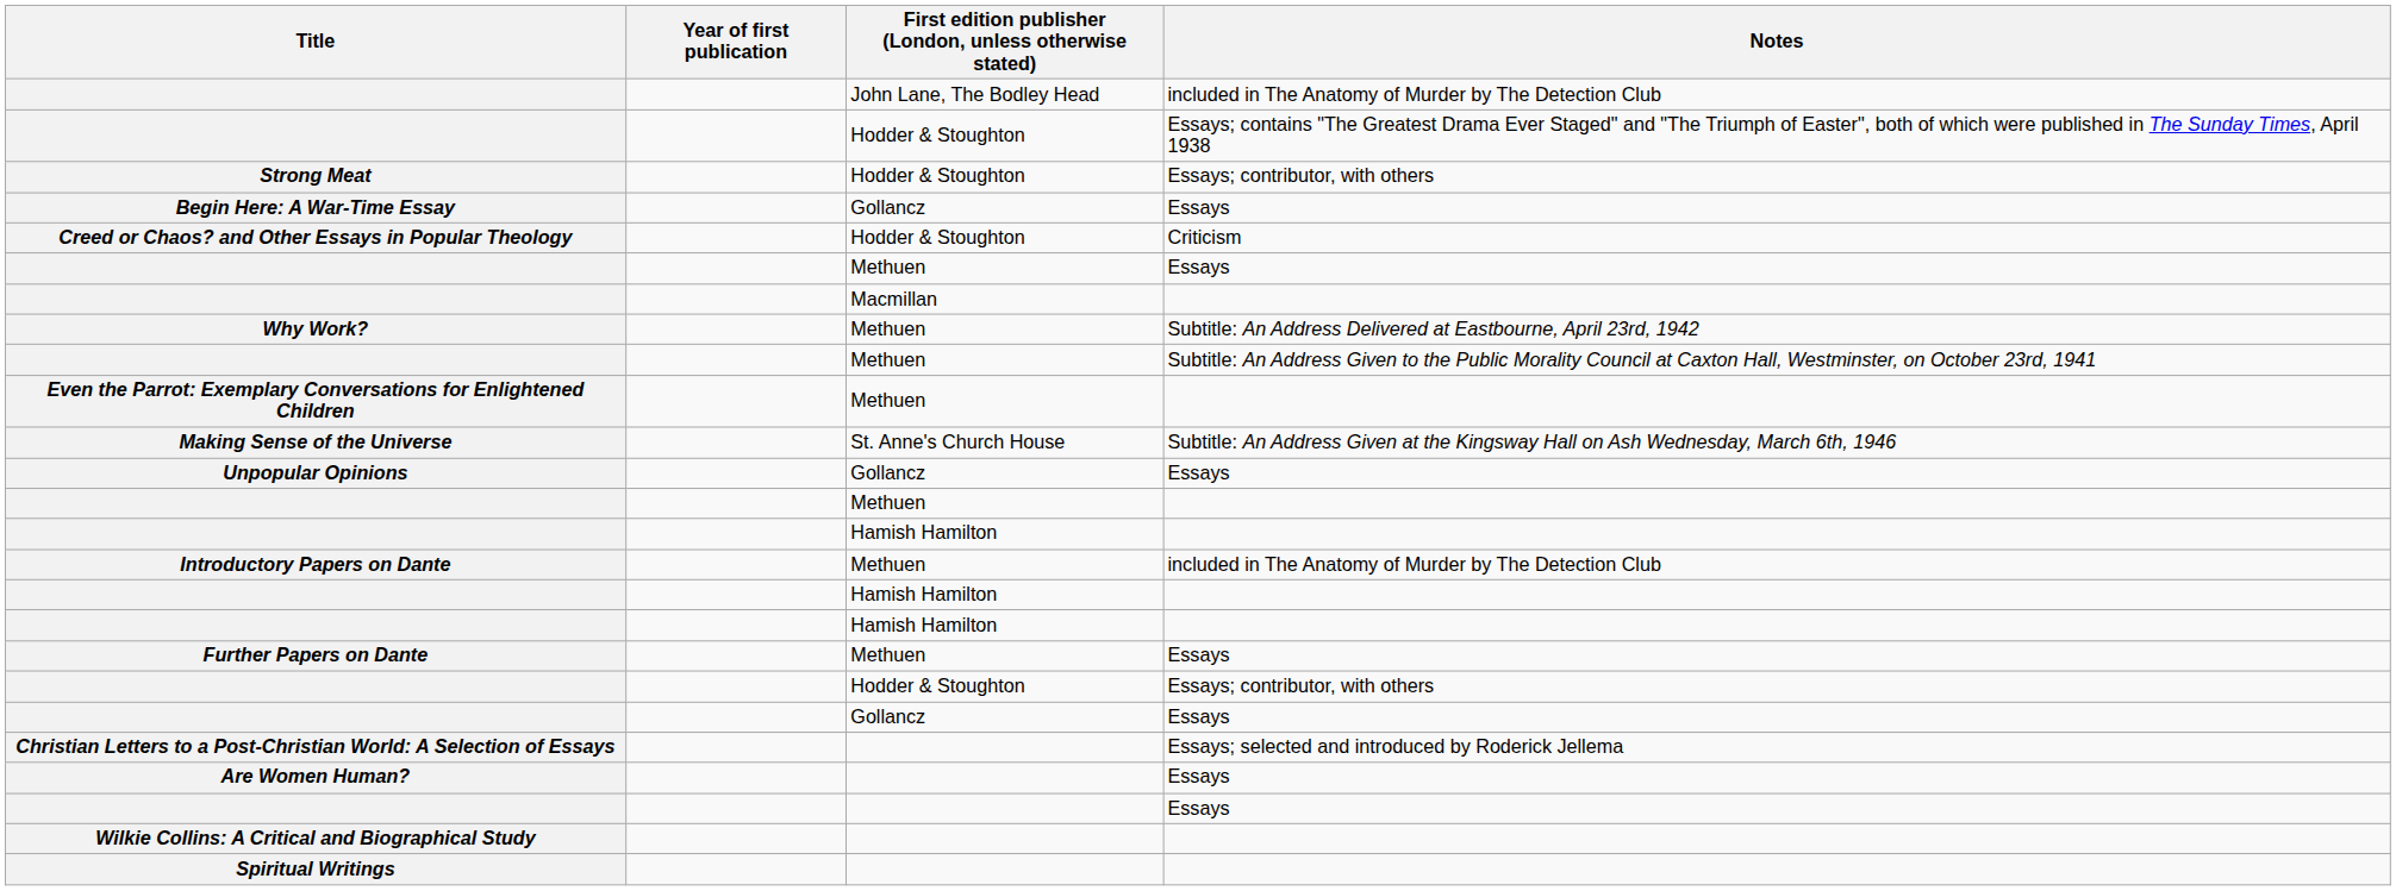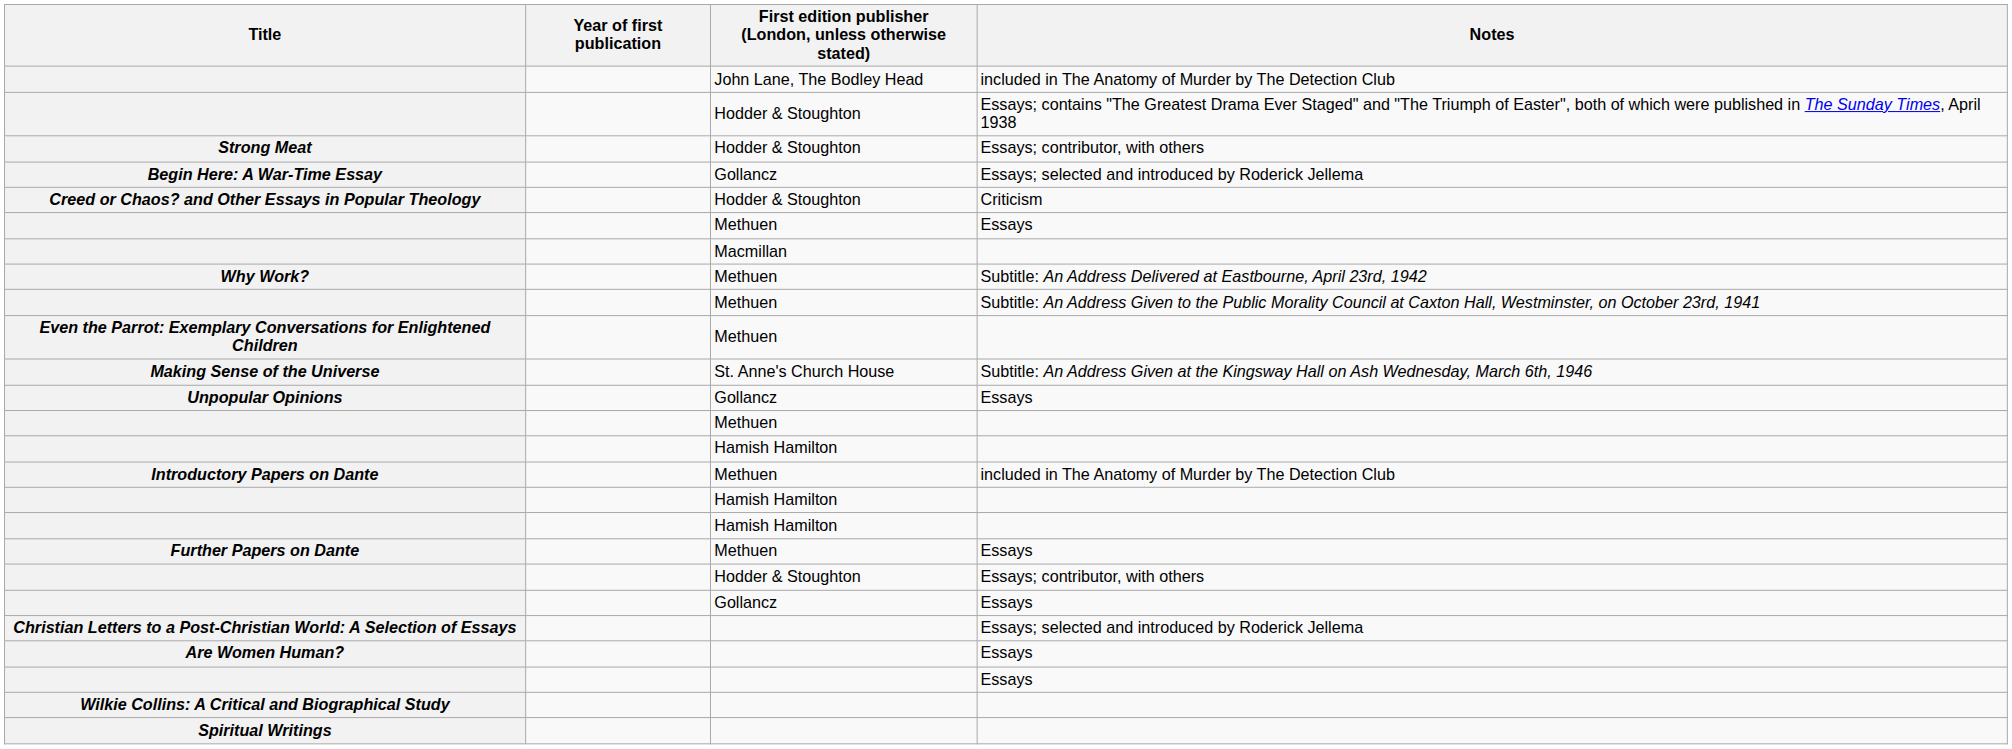 <table class="wikitable plainrowheaders sortable" style="margin-right: 0;">
 <tr>
 <th scope="col">Title</th>
 <th scope="col">Year of first publication</th>
 <th scope="col">First edition publisher<br>(London, unless otherwise stated)</th>
 <th scope="col" class="unsortable">Notes</th>
 </tr>
 <tr>
 <th scope="row"></th>
 <td></td>
 <td>John Lane, The Bodley Head</td>
 <td>included in The Anatomy of Murder by The Detection Club</td>
 </tr>
 <tr>
 <th scope="row"></th>
 <td></td>
 <td>Hodder & Stoughton</td>
 <td>Essays; contains "The Greatest Drama Ever Staged" and "The Triumph of Easter", both of which were published in <em><a href='#'>The Sunday Times</a></em>, April 1938</td>
 </tr>
 <tr>
 <th scope="row"><em>Strong Meat</em></th>
 <td></td>
 <td>Hodder & Stoughton</td>
 <td>Essays; contributor, with others</td>
 </tr>
 <tr>
 <th scope="row"><em>Begin Here: A War-Time Essay</em></th>
 <td></td>
 <td>Gollancz</td>
-<td>Essays</td>
+<td>Essays; selected and introduced by Roderick Jellema</td>
 </tr>
 <tr>
 <th scope="row"><em>Creed or Chaos? and Other Essays in Popular Theology</em></th>
 <td></td>
 <td>Hodder & Stoughton</td>
 <td>Criticism</td>
 </tr>
 <tr>
 <th scope="row"></th>
 <td></td>
 <td>Methuen</td>
 <td>Essays</td>
 </tr>
 <tr>
 <th scope="row"></th>
 <td></td>
 <td>Macmillan</td>
 <td></td>
 </tr>
 <tr>
 <th scope="row"><em>Why Work?</em></th>
 <td></td>
 <td>Methuen</td>
 <td>Subtitle: <em>An Address Delivered at Eastbourne, April 23rd, 1942</em></td>
 </tr>
 <tr>
 <th scope="row"></th>
 <td></td>
 <td>Methuen</td>
 <td>Subtitle: <em>An Address Given to the Public Morality Council at Caxton Hall, Westminster, on October 23rd, 1941</em></td>
 </tr>
 <tr>
 <th scope="row"><em>Even the Parrot: Exemplary Conversations for Enlightened Children</em></th>
 <td></td>
 <td>Methuen</td>
 <td></td>
 </tr>
 <tr>
 <th scope="row"><em>Making Sense of the Universe</em></th>
 <td></td>
 <td>St. Anne's Church House</td>
 <td>Subtitle: <em>An Address Given at the Kingsway Hall on Ash Wednesday, March 6th, 1946</em></td>
 </tr>
 <tr>
 <th scope="row"><em>Unpopular Opinions</em></th>
 <td></td>
 <td>Gollancz</td>
 <td>Essays</td>
 </tr>
 <tr>
 <th scope="row"></th>
 <td></td>
 <td>Methuen</td>
 <td></td>
 </tr>
 <tr>
 <th scope="row"></th>
 <td></td>
 <td>Hamish Hamilton</td>
 <td></td>
 </tr>
 <tr>
 <th scope="row"><em>Introductory Papers on Dante</em></th>
 <td></td>
 <td>Methuen</td>
 <td>included in The Anatomy of Murder by The Detection Club</td>
 </tr>
 <tr>
 <th scope="row"></th>
 <td></td>
 <td>Hamish Hamilton</td>
 <td></td>
 </tr>
 <tr>
 <th scope="row"></th>
 <td></td>
 <td>Hamish Hamilton</td>
 <td></td>
 </tr>
 <tr>
 <th scope="row"><em>Further Papers on Dante</em></th>
 <td></td>
 <td>Methuen</td>
 <td>Essays</td>
 </tr>
 <tr>
 <th scope="row"></th>
 <td></td>
 <td>Hodder & Stoughton</td>
 <td>Essays; contributor, with others</td>
 </tr>
 <tr>
 <th scope="row"></th>
 <td></td>
 <td>Gollancz</td>
 <td>Essays</td>
 </tr>
 <tr>
 <th scope="row"><em>Christian Letters to a Post-Christian World: A Selection of Essays</em></th>
 <td></td>
 <td></td>
 <td>Essays; selected and introduced by Roderick Jellema</td>
 </tr>
 <tr>
 <th scope="row"><em>Are Women Human?</em></th>
 <td></td>
 <td></td>
 <td>Essays</td>
 </tr>
 <tr>
 <th scope="row"></th>
 <td></td>
 <td></td>
 <td>Essays</td>
 </tr>
 <tr>
 <th scope="row"><em>Wilkie Collins: A Critical and Biographical Study</em></th>
 <td></td>
 <td></td>
 <td></td>
 </tr>
 <tr>
 <th scope="row"><em>Spiritual Writings</em></th>
 <td></td>
 <td></td>
 <td></td>
 </tr>
 </table>
